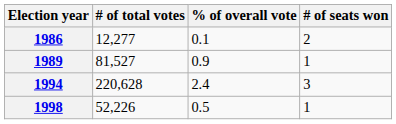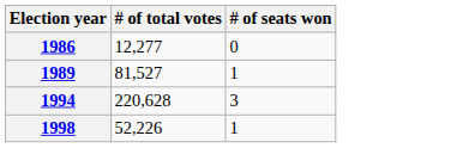 <table class="wikitable">
 <tr>
 <th>Election year</th>
 <th># of total votes</th>
-<th>% of overall vote</th>
 <th># of seats won</th>
 </tr>
 <tr>
 <th><a href='#'>1986</a></th>
 <td align="left">12,277</td>
-<td align="left">0.1</td>
-<td align="left">2</td>
+<td align="left">0</td>
 </tr>
 <tr>
 <th><a href='#'>1989</a></th>
 <td align="left">81,527</td>
-<td align="left">0.9</td>
 <td align="left">1</td>
 </tr>
 <tr>
 <th><a href='#'>1994</a></th>
 <td align="left">220,628</td>
-<td align="left">2.4</td>
 <td align="left">3</td>
 </tr>
 <tr>
 <th><a href='#'>1998</a></th>
 <td align="left">52,226</td>
-<td align="left">0.5</td>
 <td align="left">1</td>
 </tr>
 </table>
